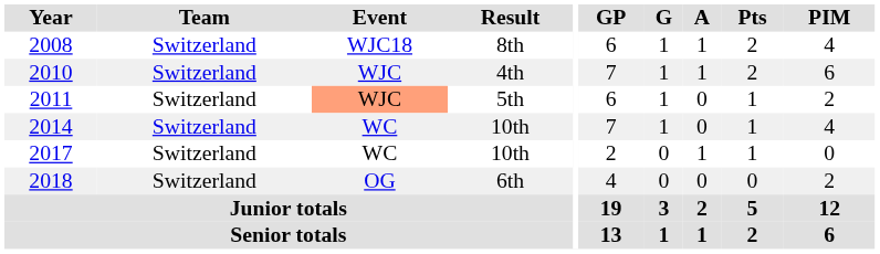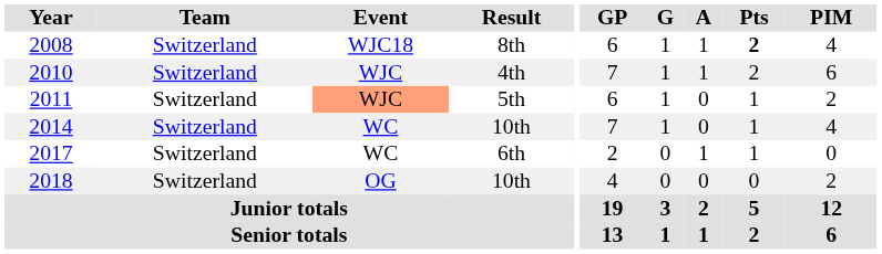 <table border="0" cellpadding="1" cellspacing="0" ID="Table3" style="text-align:center; width:40em">
 <tr ALIGN="center" bgcolor="#e0e0e0">
 <th>Year</th>
 <th>Team</th>
 <th>Event</th>
 <th>Result</th>
 <th rowspan="99" bgcolor="#ffffff"></th>
 <th>GP</th>
 <th>G</th>
 <th>A</th>
 <th>Pts</th>
 <th>PIM</th>
 </tr>
 <tr>
 <td><a href='#'>2008</a></td>
 <td><a href='#'>Switzerland</a></td>
 <td><a href='#'>WJC18</a></td>
 <td>8th</td>
 <td>6</td>
 <td>1</td>
 <td>1</td>
-<td>2</td>
+<td><strong>2</strong></td>
 <td>4</td>
 </tr>
 <tr bgcolor="#f0f0f0">
 <td><a href='#'>2010</a></td>
 <td><a href='#'>Switzerland</a></td>
 <td><a href='#'>WJC</a></td>
 <td>4th</td>
 <td>7</td>
 <td>1</td>
 <td>1</td>
 <td>2</td>
 <td>6</td>
 </tr>
 <tr>
 <td><a href='#'>2011</a></td>
 <td>Switzerland</td>
 <td style="background: lightsalmon;">WJC</td>
 <td>5th</td>
 <td>6</td>
 <td>1</td>
 <td>0</td>
 <td>1</td>
 <td>2</td>
 </tr>
 <tr bgcolor="#f0f0f0">
 <td><a href='#'>2014</a></td>
 <td><a href='#'>Switzerland</a></td>
 <td><a href='#'>WC</a></td>
 <td>10th</td>
 <td>7</td>
 <td>1</td>
 <td>0</td>
 <td>1</td>
 <td>4</td>
 </tr>
 <tr>
 <td><a href='#'>2017</a></td>
 <td>Switzerland</td>
 <td>WC</td>
-<td>10th</td>
+<td>6th</td>
 <td>2</td>
 <td>0</td>
 <td>1</td>
 <td>1</td>
 <td>0</td>
 </tr>
 <tr bgcolor="#f0f0f0">
 <td><a href='#'>2018</a></td>
 <td>Switzerland</td>
 <td><a href='#'>OG</a></td>
-<td>6th</td>
+<td>10th</td>
 <td>4</td>
 <td>0</td>
 <td>0</td>
 <td>0</td>
 <td>2</td>
 </tr>
 <tr bgcolor="#e0e0e0">
 <th colspan="4">Junior totals</th>
 <th>19</th>
 <th>3</th>
 <th>2</th>
 <th>5</th>
 <th>12</th>
 </tr>
 <tr bgcolor="#e0e0e0">
 <th colspan="4">Senior totals</th>
 <th>13</th>
 <th>1</th>
 <th>1</th>
 <th>2</th>
 <th>6</th>
 </tr>
 </table>
